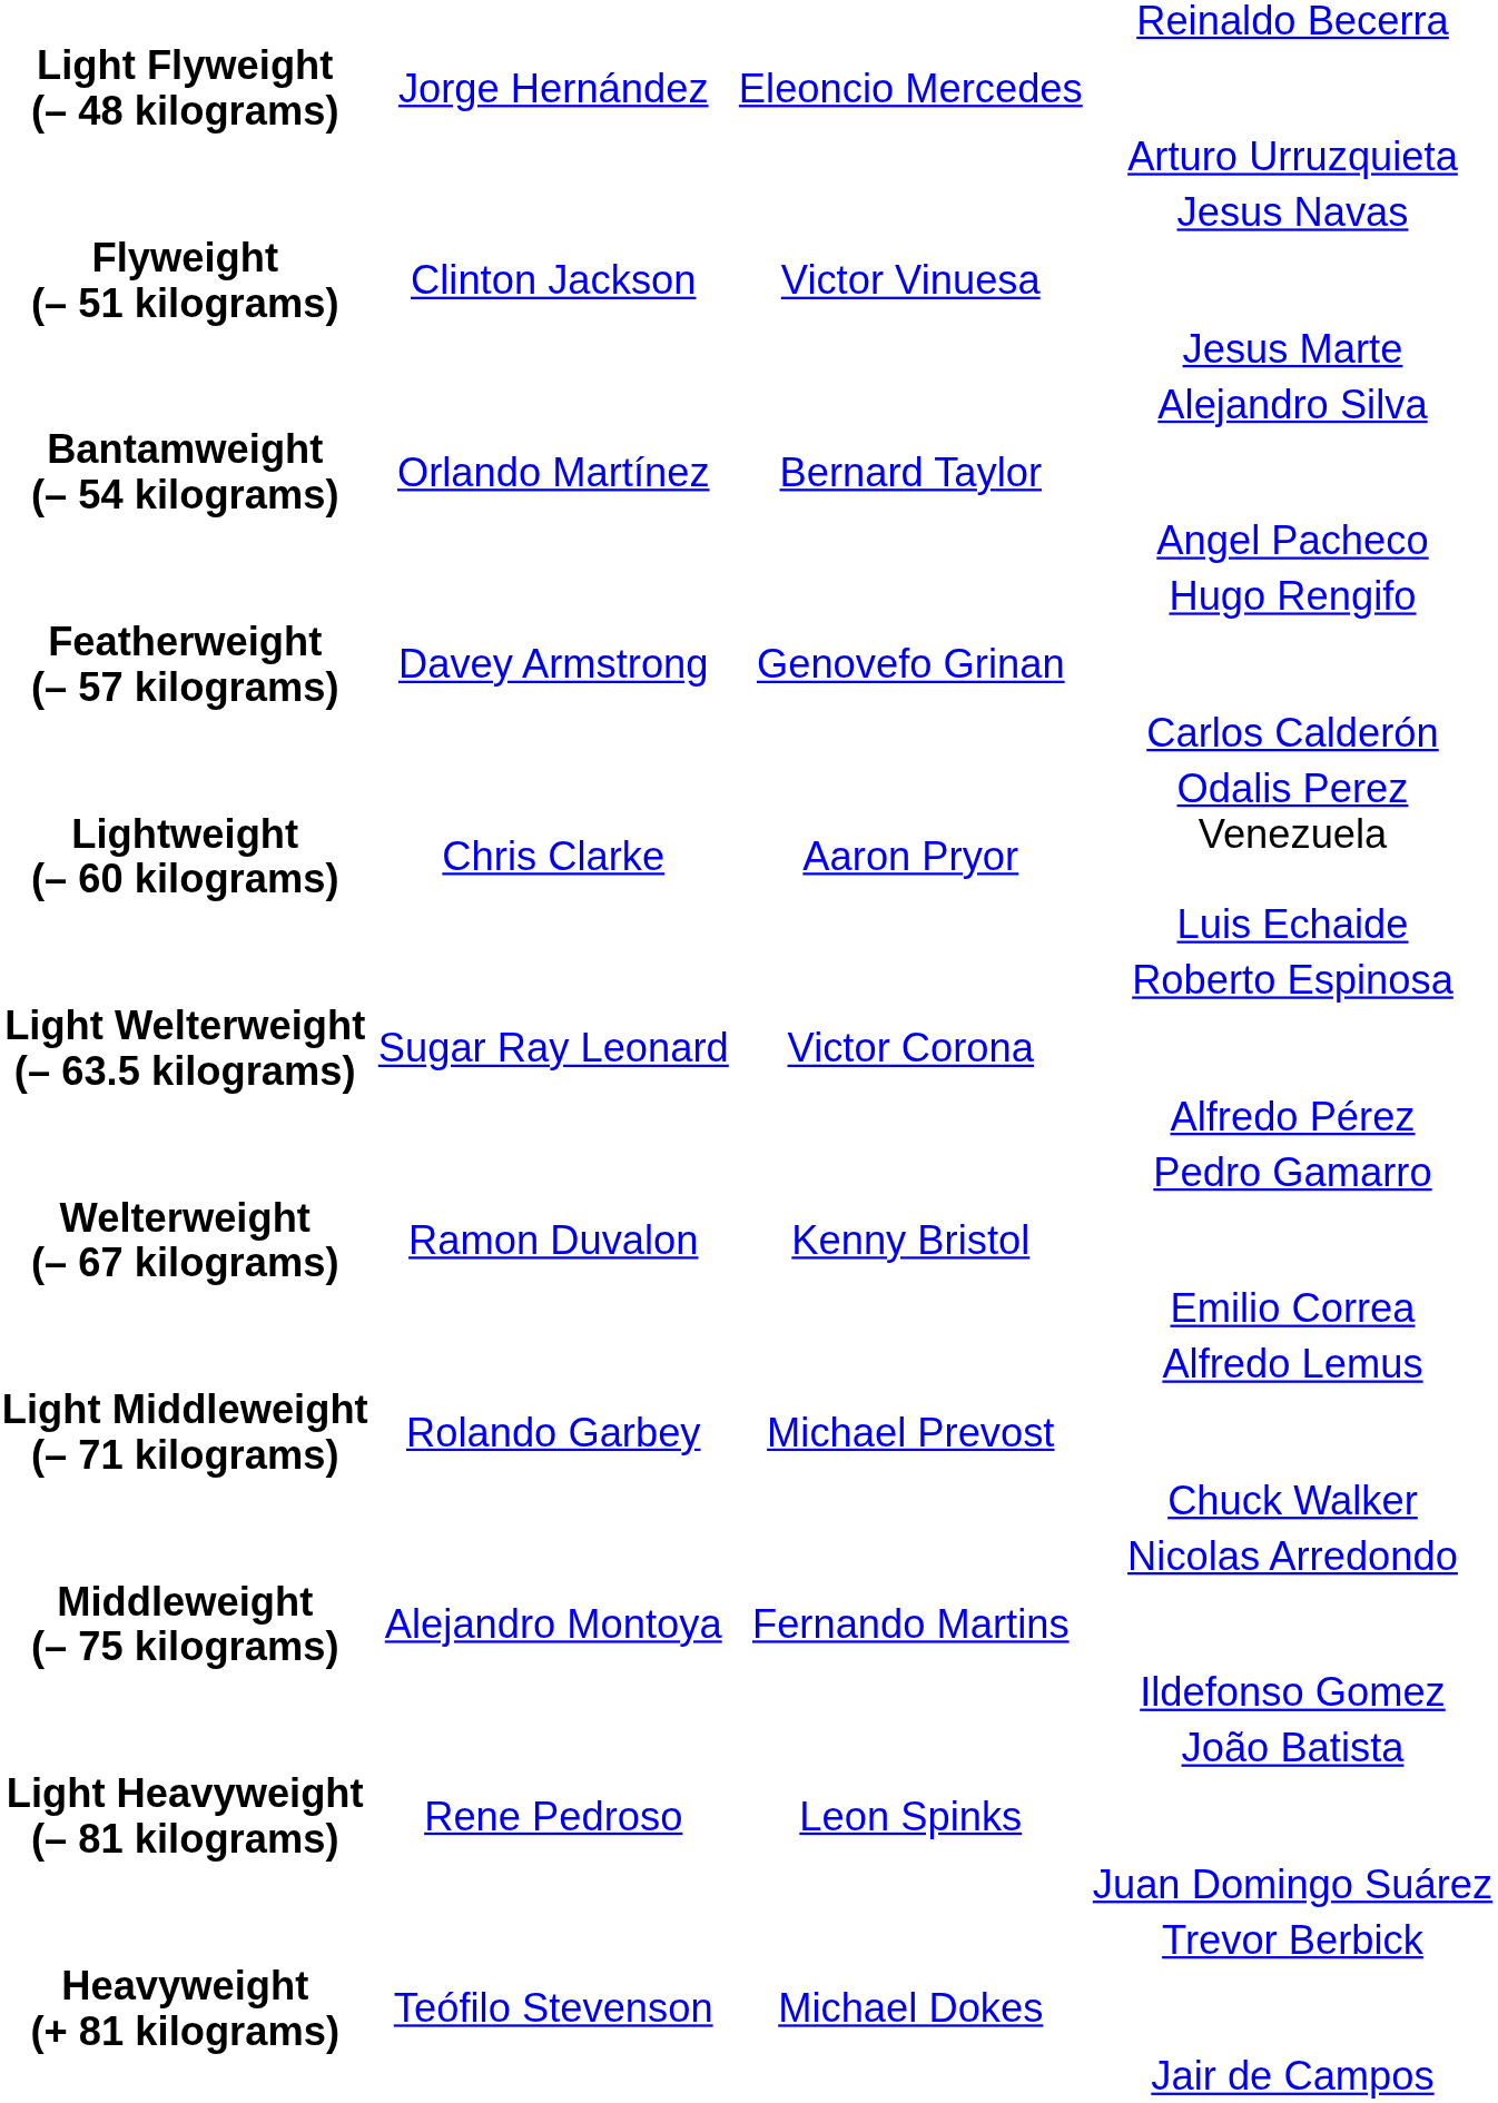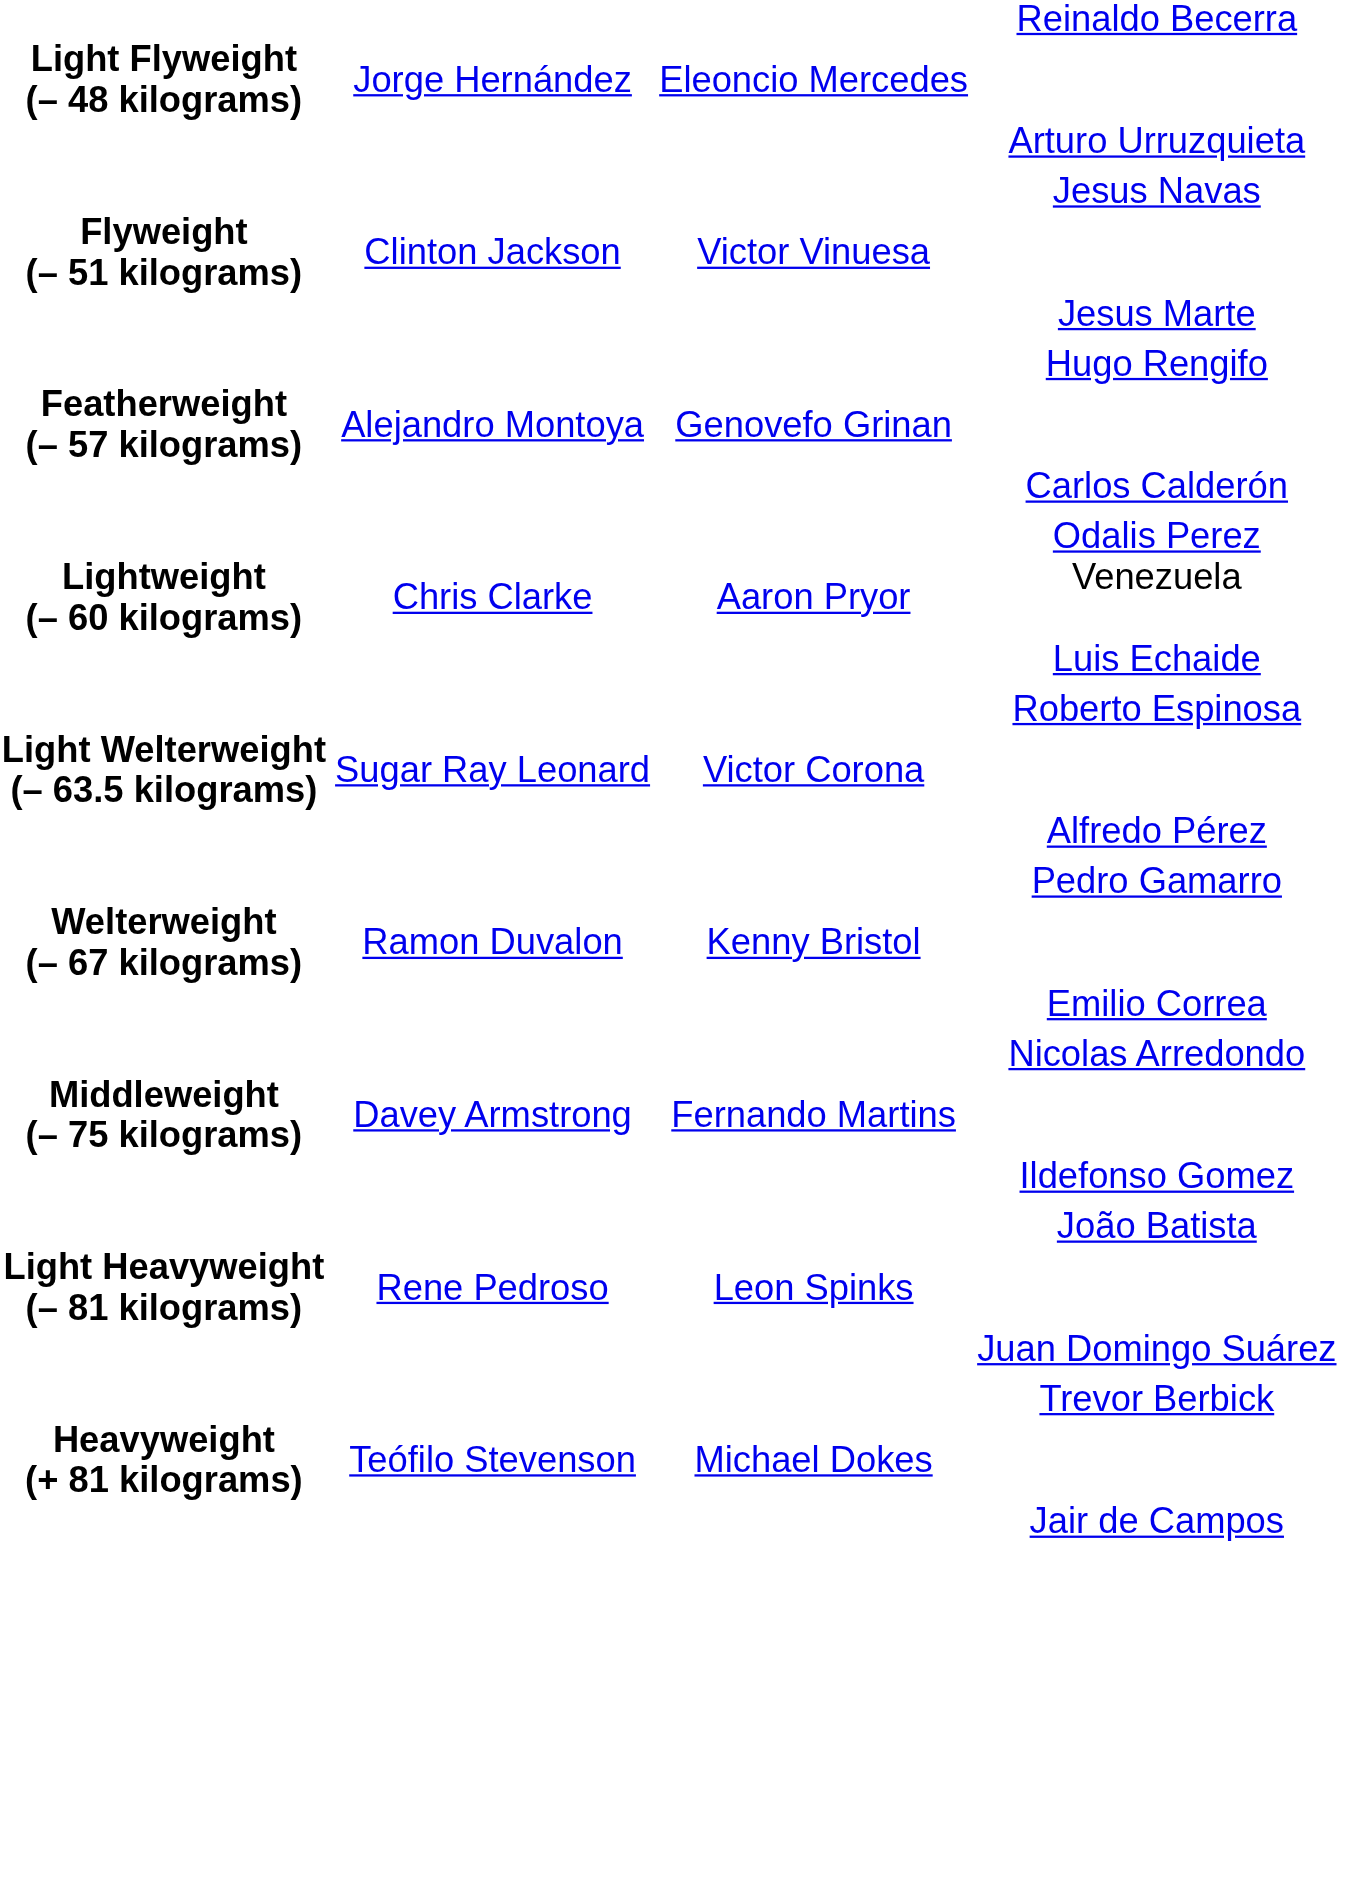 <table>
 <tr align="center">
 <td><strong>Light Flyweight<br>(– 48 kilograms)</strong></td>
 <td> <a href='#'>Jorge Hernández</a><br></td>
 <td> <a href='#'>Eleoncio Mercedes</a><br></td>
 <td> <a href='#'>Reinaldo Becerra</a><br><br><br> <a href='#'>Arturo Urruzquieta</a><br></td>
 </tr>
 <tr align="center">
 <td><strong>Flyweight<br>(– 51 kilograms)</strong></td>
 <td> <a href='#'>Clinton Jackson</a><br></td>
 <td> <a href='#'>Victor Vinuesa</a><br></td>
 <td> <a href='#'>Jesus Navas</a><br><br><br> <a href='#'>Jesus Marte</a><br></td>
 </tr>
 <tr align="center">
-<td><strong>Bantamweight<br>(– 54 kilograms)</strong></td>
-<td> <a href='#'>Orlando Martínez</a><br></td>
-<td> <a href='#'>Bernard Taylor</a><br></td>
-<td> <a href='#'>Alejandro Silva</a><br><br><br> <a href='#'>Angel Pacheco</a><br></td>
-</tr>
-<tr align="center">
 <td><strong>Featherweight<br>(– 57 kilograms)</strong></td>
-<td> <a href='#'>Davey Armstrong</a><br></td>
+<td> <a href='#'>Alejandro Montoya</a><br></td>
 <td> <a href='#'>Genovefo Grinan</a><br></td>
 <td> <a href='#'>Hugo Rengifo</a><br><br><br> <a href='#'>Carlos Calderón</a><br></td>
 </tr>
 <tr align="center">
 <td><strong>Lightweight<br>(– 60 kilograms)</strong></td>
 <td> <a href='#'>Chris Clarke</a><br></td>
 <td> <a href='#'>Aaron Pryor</a><br></td>
 <td> <a href='#'>Odalis Perez</a><br>Venezuela<br><br> <a href='#'>Luis Echaide</a><br></td>
 </tr>
 <tr align="center">
 <td><strong>Light Welterweight<br>(– 63.5 kilograms)</strong></td>
 <td> <a href='#'>Sugar Ray Leonard</a><br></td>
 <td> <a href='#'>Victor Corona</a><br></td>
 <td> <a href='#'>Roberto Espinosa</a><br><br><br> <a href='#'>Alfredo Pérez</a><br></td>
 </tr>
 <tr align="center">
 <td><strong>Welterweight<br>(– 67 kilograms)</strong></td>
 <td> <a href='#'>Ramon Duvalon</a><br></td>
 <td> <a href='#'>Kenny Bristol</a><br></td>
 <td> <a href='#'>Pedro Gamarro</a><br><br><br> <a href='#'>Emilio Correa</a><br></td>
 </tr>
 <tr align="center">
-<td><strong>Light Middleweight<br>(– 71 kilograms)</strong></td>
-<td> <a href='#'>Rolando Garbey</a><br></td>
-<td> <a href='#'>Michael Prevost</a><br></td>
-<td> <a href='#'>Alfredo Lemus</a><br><br><br> <a href='#'>Chuck Walker</a><br></td>
-</tr>
-<tr align="center">
 <td><strong>Middleweight<br>(– 75 kilograms)</strong></td>
-<td> <a href='#'>Alejandro Montoya</a><br></td>
+<td> <a href='#'>Davey Armstrong</a><br></td>
 <td> <a href='#'>Fernando Martins</a><br></td>
 <td> <a href='#'>Nicolas Arredondo</a><br><br><br> <a href='#'>Ildefonso Gomez</a><br></td>
 </tr>
 <tr align="center">
 <td><strong>Light Heavyweight<br>(– 81 kilograms)</strong></td>
 <td> <a href='#'>Rene Pedroso</a><br></td>
 <td> <a href='#'>Leon Spinks</a><br></td>
 <td> <a href='#'>João Batista</a><br><br><br> <a href='#'>Juan Domingo Suárez</a><br></td>
 </tr>
 <tr align="center">
 <td><strong>Heavyweight<br>(+ 81 kilograms)</strong></td>
 <td> <a href='#'>Teófilo Stevenson</a><br></td>
 <td> <a href='#'>Michael Dokes</a><br></td>
 <td> <a href='#'>Trevor Berbick</a><br><br><br> <a href='#'>Jair de Campos</a><br></td>
 </tr>
 </table>
